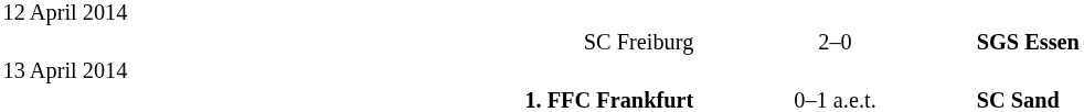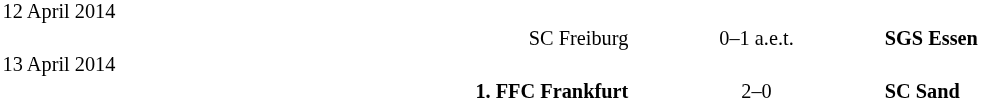 <table width=100% cellspacing=1>
 <tr>
 <th width=25%></th>
 <th width=10%></th>
 <th width=25%></th>
 <th></th>
 </tr>
 <tr>
 <td>12 April 2014</td>
 </tr>
 <tr>
 <td align=right>SC Freiburg</td>
-<td align=center>2–0</td>
+<td align=center>0–1 a.e.t.</td>
 <td><strong>SGS Essen</strong></td>
 </tr>
 <tr>
 <td>13 April 2014</td>
 </tr>
 <tr>
 <td align=right><strong>1. FFC Frankfurt</strong></td>
-<td align=center>0–1 a.e.t.</td>
+<td align=center>2–0</td>
 <td><strong>SC Sand</strong></td>
 </tr>
 <tr>
 </tr>
 </table>
